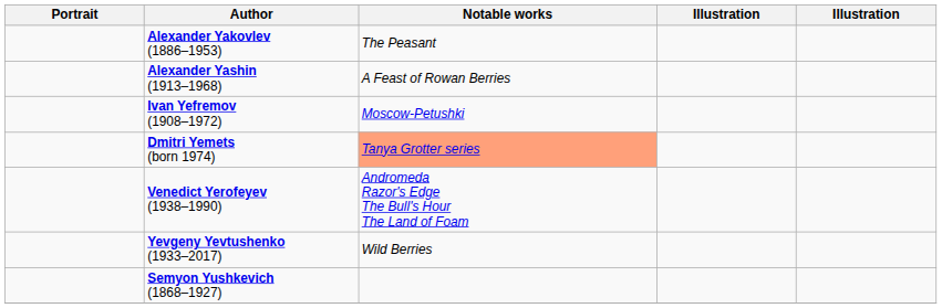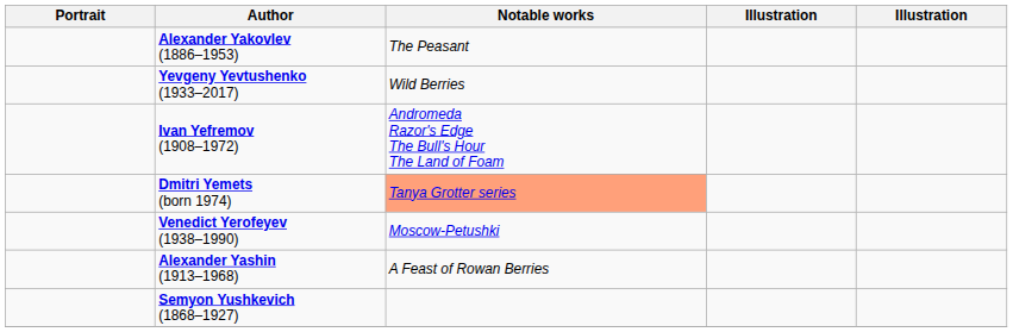 <table class="wikitable" style="width:90%;">
 <tr bgcolor="#cccccc">
 <th width=15%>Portrait</th>
 <th width=23%>Author</th>
 <th width=32%>Notable works</th>
 <th width=15%>Illustration</th>
 <th width=15%>Illustration</th>
 </tr>
 <tr>
 <td align=center></td>
 <td><strong><a href='#'>Alexander Yakovlev</a></strong><br>(1886–1953)</td>
 <td><em>The Peasant</em></td>
 <td align=center></td>
 <td align=center></td>
 </tr>
 <tr>
 <td align=center></td>
-<td><strong><a href='#'>Alexander Yashin</a></strong><br>(1913–1968)</td>
-<td><em>A Feast of Rowan Berries</em></td>
+<td><strong><a href='#'>Yevgeny Yevtushenko</a></strong><br>(1933–2017)</td>
+<td><em>Wild Berries</em></td>
 <td align=center></td>
 <td align=center></td>
 </tr>
 <tr>
 <td align=center></td>
 <td><strong><a href='#'>Ivan Yefremov</a></strong><br>(1908–1972)</td>
-<td><em><a href='#'>Moscow-Petushki</a></em></td>
+<td><em><a href='#'>Andromeda</a></em><br><em><a href='#'>Razor's Edge</a></em><br><em><a href='#'>The Bull's Hour</a></em><br><em><a href='#'>The Land of Foam</a></em></td>
 <td align=center></td>
 <td align=center></td>
 </tr>
 <tr>
 <td align=center></td>
 <td><strong><a href='#'>Dmitri Yemets</a></strong><br>(born 1974)</td>
 <td style="background: lightsalmon;"><em><a href='#'>Tanya Grotter series</a></em></td>
 <td align=center></td>
 <td align=center></td>
 </tr>
 <tr>
 <td align=center></td>
 <td><strong><a href='#'>Venedict Yerofeyev</a></strong><br>(1938–1990)</td>
-<td><em><a href='#'>Andromeda</a></em><br><em><a href='#'>Razor's Edge</a></em><br><em><a href='#'>The Bull's Hour</a></em><br><em><a href='#'>The Land of Foam</a></em></td>
+<td><em><a href='#'>Moscow-Petushki</a></em></td>
 <td align=center></td>
 <td align=center></td>
 </tr>
 <tr>
 <td align=center></td>
-<td><strong><a href='#'>Yevgeny Yevtushenko</a></strong><br>(1933–2017)</td>
-<td><em>Wild Berries</em></td>
+<td><strong><a href='#'>Alexander Yashin</a></strong><br>(1913–1968)</td>
+<td><em>A Feast of Rowan Berries</em></td>
 <td align=center></td>
 <td align=center></td>
 </tr>
 <tr>
 <td align=center></td>
 <td><strong><a href='#'>Semyon Yushkevich</a></strong><br>(1868–1927)</td>
 <td></td>
 <td align=center></td>
 <td align=center></td>
 </tr>
 <tr>
 </tr>
 </table>
